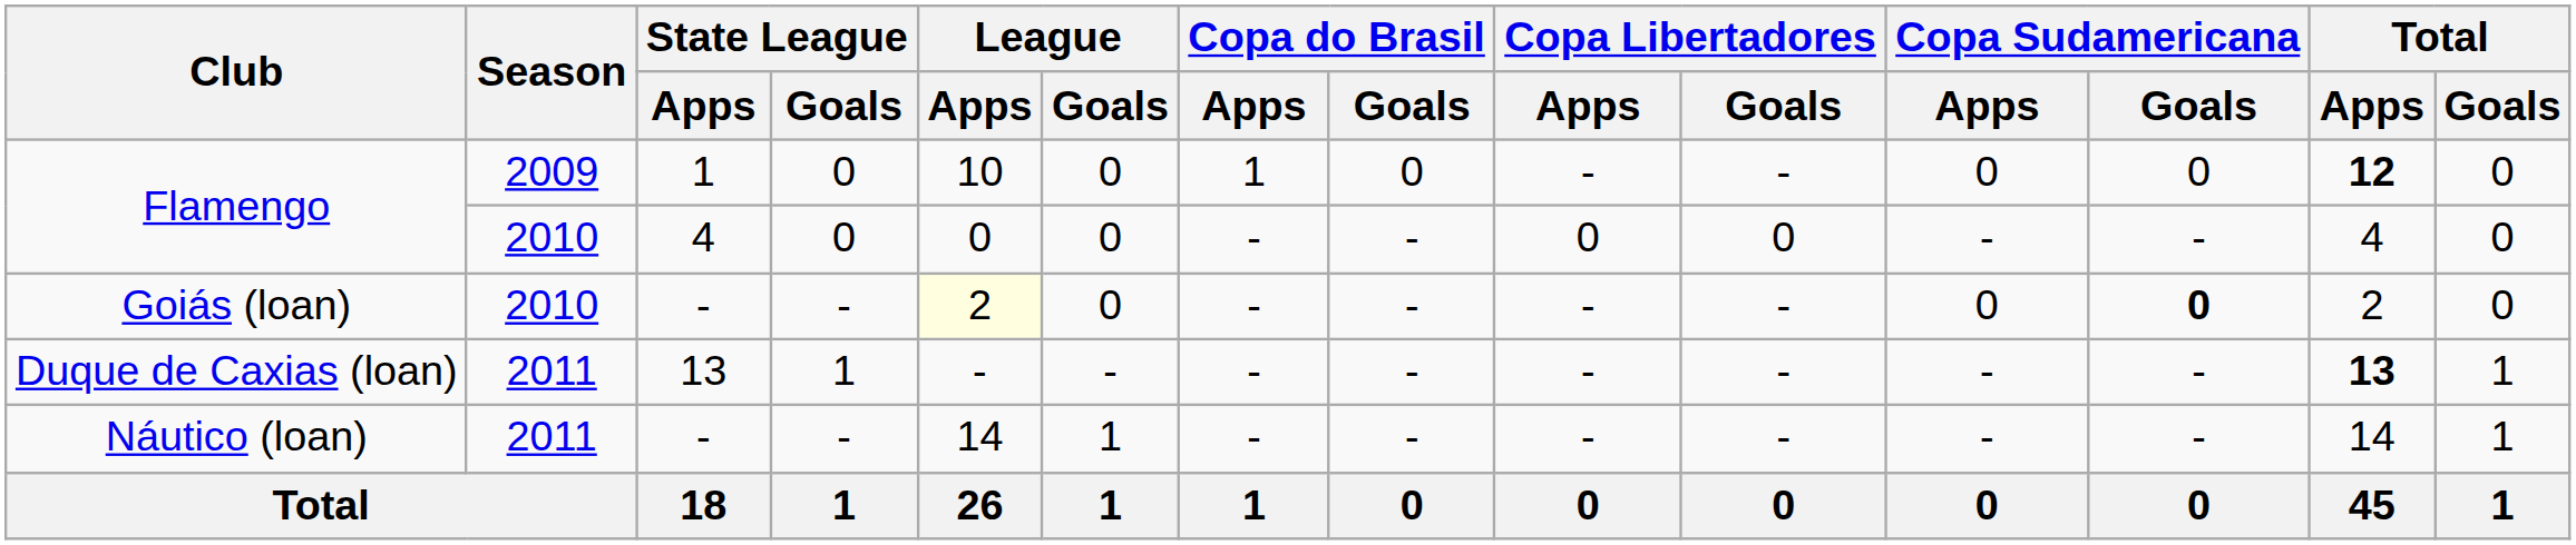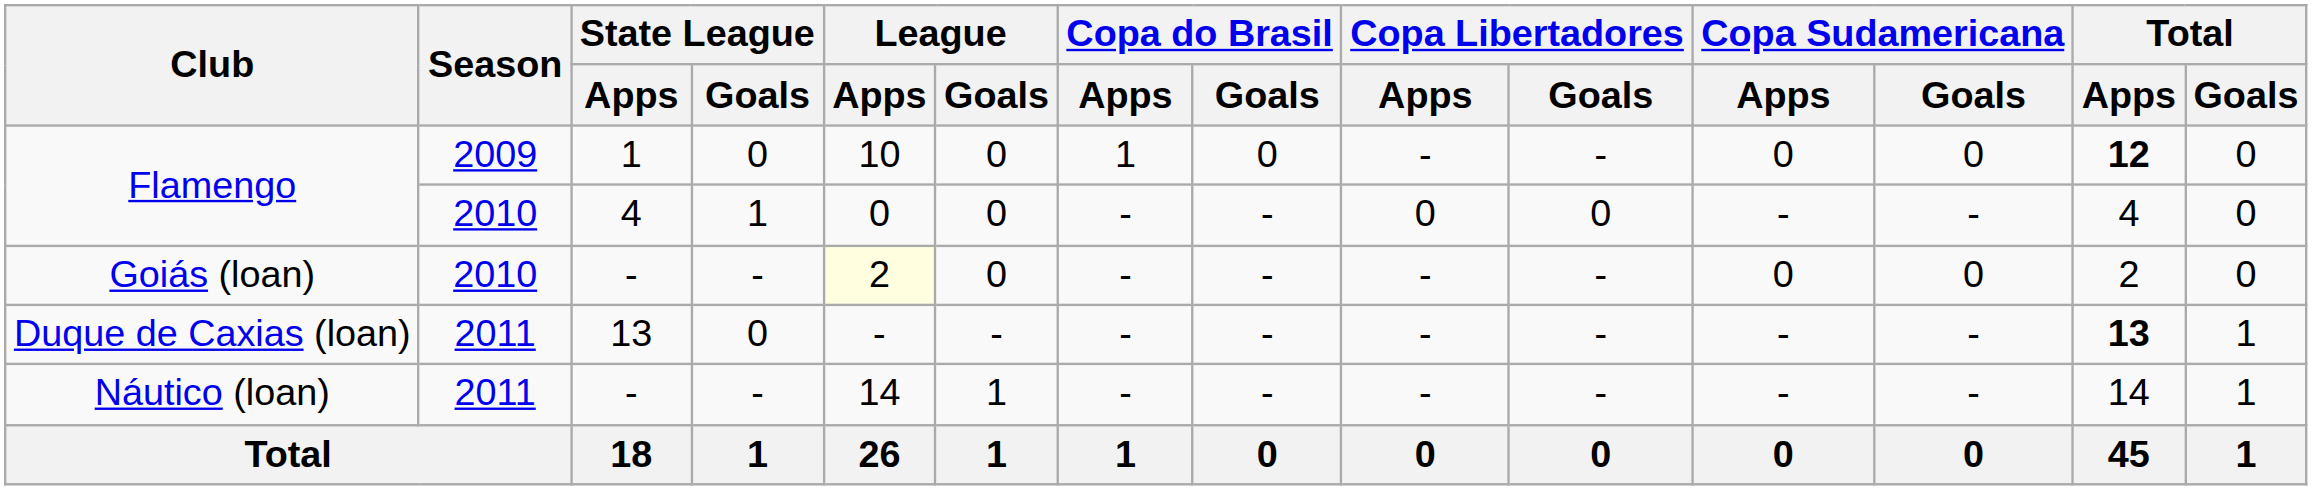 <table class="wikitable" style="text-align: center;">
 <tr>
 <th rowspan="2">Club</th>
 <th rowspan="2">Season</th>
 <th colspan="2">State League</th>
 <th colspan="2">League</th>
 <th colspan="2"><a href='#'>Copa do Brasil</a></th>
 <th colspan="2"><a href='#'>Copa Libertadores</a></th>
 <th colspan="2"><a href='#'>Copa Sudamericana</a></th>
 <th colspan="2">Total</th>
 </tr>
 <tr>
 <th>Apps</th>
 <th>Goals</th>
 <th>Apps</th>
 <th>Goals</th>
 <th>Apps</th>
 <th>Goals</th>
 <th>Apps</th>
 <th>Goals</th>
 <th>Apps</th>
 <th>Goals</th>
 <th>Apps</th>
 <th>Goals</th>
 </tr>
 <tr>
 <td rowspan="2" valign="center"><a href='#'>Flamengo</a></td>
 <td><a href='#'>2009</a></td>
 <td>1</td>
 <td>0</td>
 <td>10</td>
 <td>0</td>
 <td>1</td>
 <td>0</td>
 <td>-</td>
 <td>-</td>
 <td>0</td>
 <td>0</td>
 <td><strong>12</strong></td>
 <td>0</td>
 </tr>
 <tr>
 <td><a href='#'>2010</a></td>
 <td>4</td>
-<td>0</td>
+<td>1</td>
 <td>0</td>
 <td>0</td>
 <td>-</td>
 <td>-</td>
 <td>0</td>
 <td>0</td>
 <td>-</td>
 <td>-</td>
 <td>4</td>
 <td>0</td>
 </tr>
 <tr>
 <td rowspan="1" valign="center"><a href='#'>Goiás</a> (loan)</td>
 <td><a href='#'>2010</a></td>
 <td>-</td>
 <td>-</td>
 <td style="background: lightyellow;">2</td>
 <td>0</td>
 <td>-</td>
 <td>-</td>
 <td>-</td>
 <td>-</td>
 <td>0</td>
-<td><strong>0</strong></td>
+<td>0</td>
 <td>2</td>
 <td>0</td>
 </tr>
 <tr>
 <td rowspan="1" valign="center"><a href='#'>Duque de Caxias</a> (loan)</td>
 <td><a href='#'>2011</a></td>
 <td>13</td>
-<td>1</td>
+<td>0</td>
 <td>-</td>
 <td>-</td>
 <td>-</td>
 <td>-</td>
 <td>-</td>
 <td>-</td>
 <td>-</td>
 <td>-</td>
 <td><strong>13</strong></td>
 <td>1</td>
 </tr>
 <tr>
 <td rowspan="1" valign="center"><a href='#'>Náutico</a> (loan)</td>
 <td><a href='#'>2011</a></td>
 <td>-</td>
 <td>-</td>
 <td>14</td>
 <td>1</td>
 <td>-</td>
 <td>-</td>
 <td>-</td>
 <td>-</td>
 <td>-</td>
 <td>-</td>
 <td>14</td>
 <td>1</td>
 </tr>
 <tr>
 <th colspan="2"><strong>Total</strong></th>
 <th>18</th>
 <th>1</th>
 <th>26</th>
 <th>1</th>
 <th>1</th>
 <th>0</th>
 <th>0</th>
 <th>0</th>
 <th>0</th>
 <th>0</th>
 <th>45</th>
 <th>1</th>
 </tr>
 </table>
